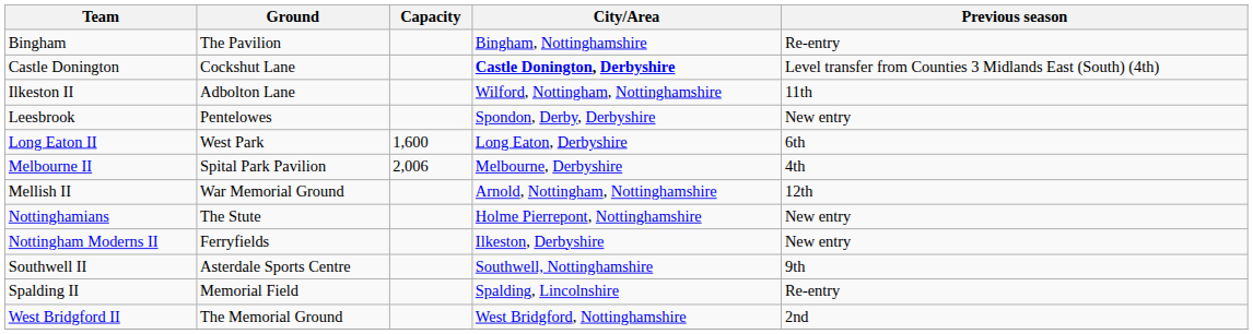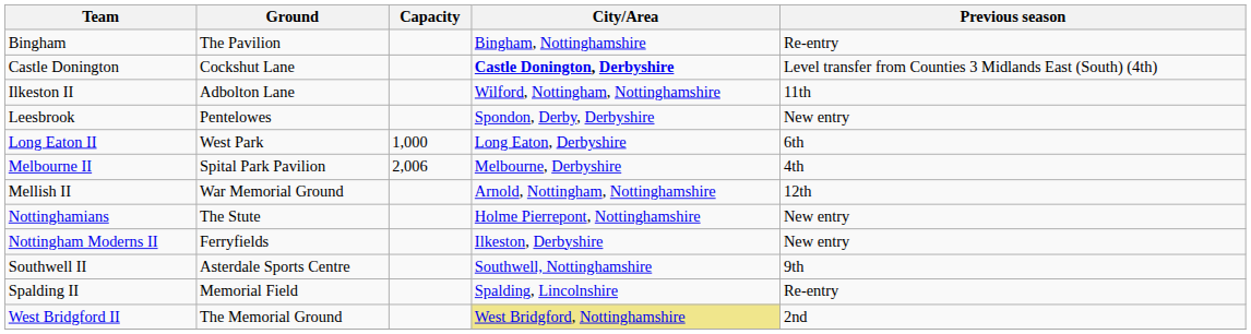 <table class="wikitable sortable" width=100%>
 <tr>
 <th>Team</th>
 <th>Ground</th>
 <th>Capacity</th>
 <th>City/Area</th>
 <th>Previous season</th>
 </tr>
 <tr>
 <td>Bingham</td>
 <td>The Pavilion</td>
 <td></td>
 <td><a href='#'>Bingham</a>, <a href='#'>Nottinghamshire</a></td>
 <td>Re-entry</td>
 </tr>
 <tr>
 <td>Castle Donington</td>
 <td>Cockshut Lane</td>
 <td></td>
 <td><strong><a href='#'>Castle Donington</a>, <a href='#'>Derbyshire</a></strong></td>
 <td>Level transfer from Counties 3 Midlands East (South) (4th)</td>
 </tr>
 <tr>
 <td>Ilkeston II</td>
 <td>Adbolton Lane</td>
 <td></td>
 <td><a href='#'>Wilford</a>, <a href='#'>Nottingham</a>, <a href='#'>Nottinghamshire</a></td>
 <td>11th</td>
 </tr>
 <tr>
 <td>Leesbrook</td>
 <td>Pentelowes</td>
 <td></td>
 <td><a href='#'>Spondon</a>, <a href='#'>Derby</a>, <a href='#'>Derbyshire</a></td>
 <td>New entry</td>
 </tr>
 <tr>
 <td><a href='#'>Long Eaton II</a></td>
 <td>West Park</td>
-<td>1,600</td>
+<td>1,000</td>
 <td><a href='#'>Long Eaton</a>, <a href='#'>Derbyshire</a></td>
 <td>6th</td>
 </tr>
 <tr>
 <td><a href='#'>Melbourne II</a></td>
 <td>Spital Park Pavilion</td>
 <td>2,006</td>
 <td><a href='#'>Melbourne</a>, <a href='#'>Derbyshire</a></td>
 <td>4th</td>
 </tr>
 <tr>
 <td>Mellish II</td>
 <td>War Memorial Ground</td>
 <td></td>
 <td><a href='#'>Arnold</a>, <a href='#'>Nottingham</a>, <a href='#'>Nottinghamshire</a></td>
 <td>12th</td>
 </tr>
 <tr>
 <td><a href='#'>Nottinghamians</a></td>
 <td>The Stute</td>
 <td></td>
 <td><a href='#'>Holme Pierrepont</a>, <a href='#'>Nottinghamshire</a></td>
 <td>New entry</td>
 </tr>
 <tr>
 <td><a href='#'>Nottingham Moderns II</a></td>
 <td>Ferryfields</td>
 <td></td>
 <td><a href='#'>Ilkeston</a>, <a href='#'>Derbyshire</a></td>
 <td>New entry</td>
 </tr>
 <tr>
 <td>Southwell II</td>
 <td>Asterdale Sports Centre</td>
 <td></td>
 <td><a href='#'>Southwell, Nottinghamshire</a></td>
 <td>9th</td>
 </tr>
 <tr>
 <td>Spalding II</td>
 <td>Memorial Field</td>
 <td></td>
 <td><a href='#'>Spalding</a>, <a href='#'>Lincolnshire</a></td>
 <td>Re-entry</td>
 </tr>
 <tr>
 <td><a href='#'>West Bridgford II</a></td>
 <td>The Memorial Ground</td>
 <td></td>
-<td><a href='#'>West Bridgford</a>, <a href='#'>Nottinghamshire</a></td>
+<td style="background: khaki;"><a href='#'>West Bridgford</a>, <a href='#'>Nottinghamshire</a></td>
 <td>2nd</td>
 </tr>
 <tr>
 </tr>
 </table>
